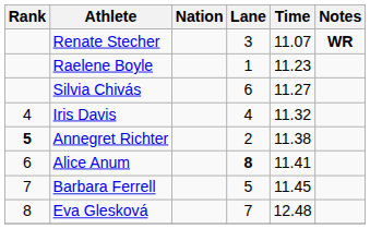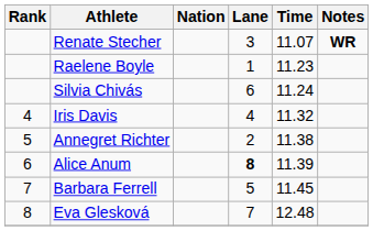 <table class="wikitable sortable" style="text-align:center">
 <tr>
 <th>Rank</th>
 <th>Athlete</th>
 <th>Nation</th>
 <th>Lane</th>
 <th>Time</th>
 <th>Notes</th>
 </tr>
 <tr>
 <td></td>
 <td align=left><a href='#'>Renate Stecher</a></td>
 <td align=left></td>
 <td>3</td>
 <td>11.07</td>
 <td><strong>WR</strong></td>
 </tr>
 <tr>
 <td></td>
 <td align=left><a href='#'>Raelene Boyle</a></td>
 <td align=left></td>
 <td>1</td>
 <td>11.23</td>
 <td></td>
 </tr>
 <tr>
 <td></td>
 <td align=left><a href='#'>Silvia Chivás</a></td>
 <td align=left></td>
 <td>6</td>
-<td>11.27</td>
+<td>11.24</td>
 <td></td>
 </tr>
 <tr>
 <td>4</td>
 <td align=left><a href='#'>Iris Davis</a></td>
 <td align=left></td>
 <td>4</td>
 <td>11.32</td>
 <td></td>
 </tr>
 <tr>
-<td><strong>5</strong></td>
+<td>5</td>
 <td align=left><a href='#'>Annegret Richter</a></td>
 <td align=left></td>
 <td>2</td>
 <td>11.38</td>
 <td></td>
 </tr>
 <tr>
 <td>6</td>
 <td align=left><a href='#'>Alice Anum</a></td>
 <td align=left></td>
 <td><strong>8</strong></td>
-<td>11.41</td>
+<td>11.39</td>
 <td></td>
 </tr>
 <tr>
 <td>7</td>
 <td align=left><a href='#'>Barbara Ferrell</a></td>
 <td align=left></td>
 <td>5</td>
 <td>11.45</td>
 <td></td>
 </tr>
 <tr>
 <td>8</td>
 <td align=left><a href='#'>Eva Glesková</a></td>
 <td align=left></td>
 <td>7</td>
 <td>12.48</td>
 <td></td>
 </tr>
 <tr>
 </tr>
 </table>
